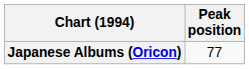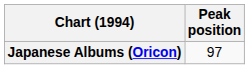 <table class="wikitable plainrowheaders" style="text-align:center">
 <tr>
 <th scope="col">Chart (1994)</th>
 <th scope="col">Peak<br> position</th>
 </tr>
 <tr>
 <th scope="row">Japanese Albums (<a href='#'>Oricon</a>)</th>
-<td>77</td>
+<td>97</td>
 </tr>
 </table>
